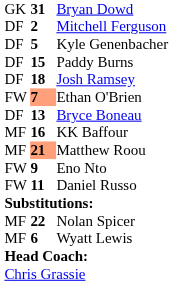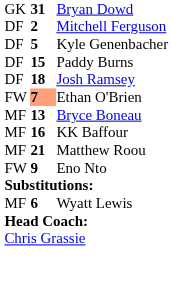 <table cellspacing="0" cellpadding="0" style="font-size:90%; margin:0.2em auto;">
 <tr>
 <th width="25"></th>
 <th width="25"></th>
 </tr>
 <tr>
 <td>GK</td>
 <td><strong>31</strong></td>
 <td> <a href='#'>Bryan Dowd</a></td>
 </tr>
 <tr>
 <td>DF</td>
 <td><strong>2</strong></td>
 <td> <a href='#'>Mitchell Ferguson</a></td>
 <td></td>
 <td></td>
 </tr>
 <tr>
 <td>DF</td>
 <td><strong>5</strong></td>
 <td> Kyle Genenbacher</td>
 </tr>
 <tr>
 <td>DF</td>
 <td><strong>15</strong></td>
 <td> Paddy Burns</td>
 </tr>
 <tr>
 <td>DF</td>
 <td><strong>18</strong></td>
 <td> <a href='#'>Josh Ramsey</a></td>
 </tr>
 <tr>
 <td>FW</td>
 <td style="background: lightsalmon;"><strong>7</strong></td>
 <td> Ethan O'Brien</td>
 <td></td>
 <td></td>
 </tr>
 <tr>
-<td>DF</td>
+<td>MF</td>
 <td><strong>13</strong></td>
 <td> <a href='#'>Bryce Boneau</a></td>
 <td></td>
 <td></td>
 </tr>
 <tr>
 <td>MF</td>
 <td><strong>16</strong></td>
 <td> KK Baffour</td>
 <td></td>
 <td></td>
 </tr>
 <tr>
 <td>MF</td>
-<td style="background: lightsalmon;"><strong>21</strong></td>
+<td><strong>21</strong></td>
 <td> Matthew Roou</td>
 <td></td>
 <td></td>
 </tr>
 <tr>
 <td>FW</td>
 <td><strong>9</strong></td>
 <td> Eno Nto</td>
 <td></td>
 <td></td>
 </tr>
 <tr>
-<td>FW</td>
-<td><strong>11</strong></td>
-<td> Daniel Russo</td>
-<td></td>
-<td></td>
-</tr>
-<tr>
 <td colspan=3><strong>Substitutions:</strong></td>
-</tr>
-<tr>
-<td>MF</td>
-<td><strong>22</strong></td>
-<td> Nolan Spicer</td>
-<td></td>
-<td></td>
 </tr>
 <tr>
 <td>MF</td>
 <td><strong>6</strong></td>
 <td> Wyatt Lewis</td>
 <td></td>
 <td></td>
 </tr>
 <tr>
 <td colspan=3><strong>Head Coach:</strong></td>
 </tr>
 <tr>
 <td colspan=4> <a href='#'>Chris Grassie</a></td>
 </tr>
 </table>
